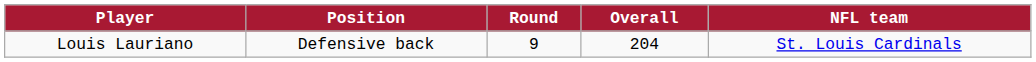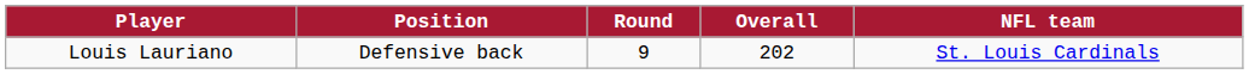 <table class="wikitable" width="65%">
 <tr align="center" style="background:#A81933;color:#FFFFFF;">
 <td><strong>Player</strong></td>
 <td><strong>Position</strong></td>
 <td><strong>Round</strong></td>
 <td><strong>Overall</strong></td>
 <td><strong>NFL team</strong></td>
 </tr>
 <tr align="center" bgcolor="">
 <td>Louis Lauriano</td>
 <td>Defensive back</td>
 <td>9</td>
-<td>204</td>
+<td>202</td>
 <td><a href='#'>St. Louis Cardinals</a></td>
 </tr>
 </table>
